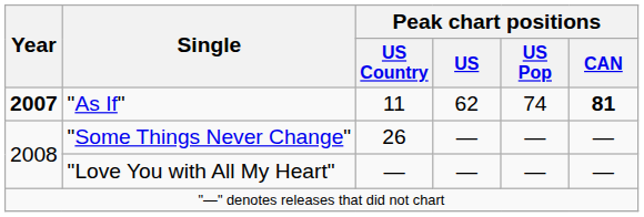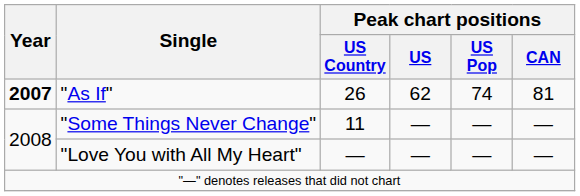 <table class="wikitable" style="text-align:center;">
 <tr>
 <th rowspan="2">Year</th>
 <th rowspan="2">Single</th>
 <th colspan="4">Peak chart positions</th>
 </tr>
 <tr style="font-size:smaller;">
 <th width="45"><a href='#'>US Country</a><br></th>
 <th width="45"><a href='#'>US</a><br></th>
 <th width="45"><a href='#'>US<br>Pop</a></th>
 <th width="45"><a href='#'>CAN</a></th>
 </tr>
 <tr>
 <td><strong>2007</strong></td>
 <td align="left">"<a href='#'>As If</a>"</td>
-<td>11</td>
+<td>26</td>
 <td>62</td>
 <td>74</td>
-<td><strong>81</strong></td>
+<td>81</td>
 </tr>
 <tr>
 <td rowspan="2">2008</td>
 <td align="left">"<a href='#'>Some Things Never Change</a>"</td>
-<td>26</td>
+<td>11</td>
 <td>—</td>
 <td>—</td>
 <td>—</td>
 </tr>
 <tr>
 <td align="left">"Love You with All My Heart"</td>
 <td>—</td>
 <td>—</td>
 <td>—</td>
 <td>—</td>
 </tr>
 <tr>
 <td colspan="6" style="font-size:8pt">"—" denotes releases that did not chart</td>
 </tr>
 <tr>
 </tr>
 </table>
